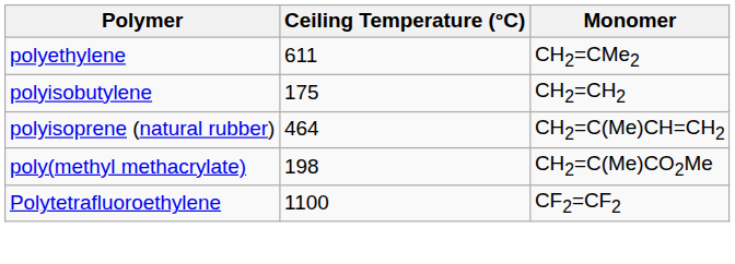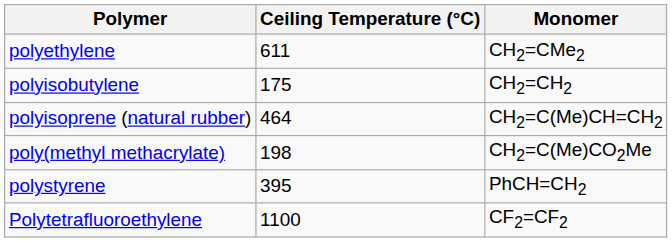 <table class="wikitable">
 <tr>
 <th>Polymer</th>
 <th>Ceiling Temperature (°C)</th>
 <th>Monomer</th>
 </tr>
 <tr>
 <td><a href='#'>polyethylene</a></td>
 <td>611</td>
 <td>CH<sub>2</sub>=CMe<sub>2</sub></td>
 </tr>
 <tr>
 <td><a href='#'>polyisobutylene</a></td>
 <td>175</td>
 <td>CH<sub>2</sub>=CH<sub>2</sub></td>
 </tr>
 <tr>
 <td><a href='#'>polyisoprene</a> (<a href='#'>natural rubber</a>)</td>
 <td>464</td>
 <td>CH<sub>2</sub>=C(Me)CH=CH<sub>2</sub></td>
 </tr>
 <tr>
 <td><a href='#'>poly(methyl methacrylate)</a></td>
 <td>198</td>
 <td>CH<sub>2</sub>=C(Me)CO<sub>2</sub>Me</td>
 </tr>
 <tr>
+<td><a href='#'>polystyrene</a></td>
+<td>395</td>
+<td>PhCH=CH<sub>2</sub></td>
+</tr>
+<tr>
 <td><a href='#'>Polytetrafluoroethylene</a></td>
 <td>1100</td>
 <td>CF<sub>2</sub>=CF<sub>2</sub></td>
 </tr>
 </table>
